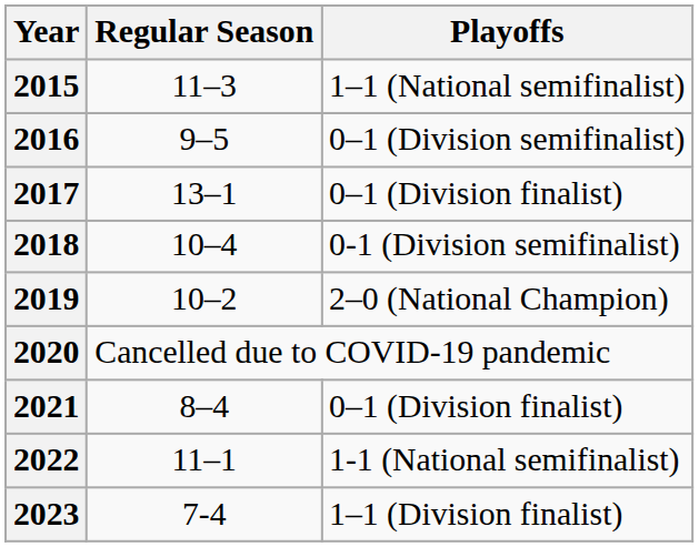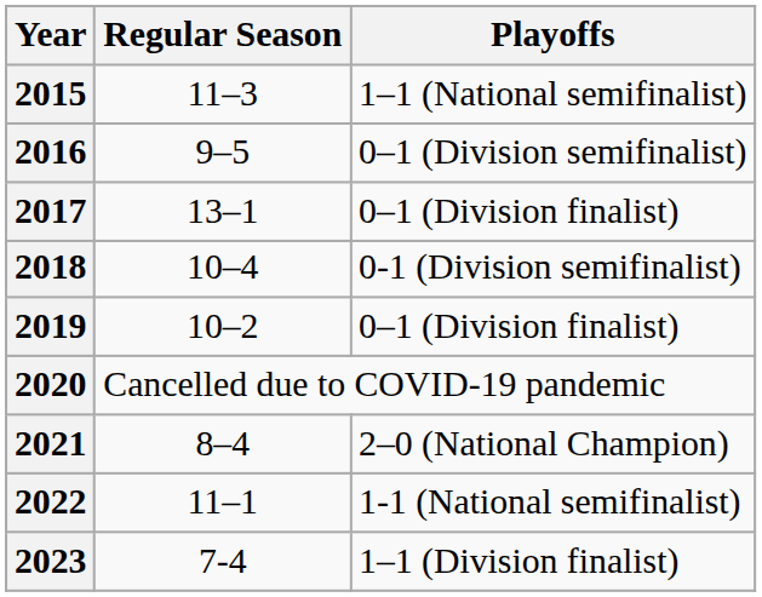 <table class="wikitable" style="font-size: 92%;" "align=center">
 <tr>
 <th scope="row">Year</th>
 <th>Regular Season</th>
 <th>Playoffs</th>
 </tr>
 <tr>
 <th>2015</th>
 <td align="center">11–3</td>
 <td>1–1 (National semifinalist)</td>
 </tr>
 <tr>
 <th>2016</th>
 <td align="center">9–5</td>
 <td>0–1 (Division semifinalist)</td>
 </tr>
 <tr>
 <th>2017</th>
 <td align="center">13–1</td>
 <td>0–1 (Division finalist)</td>
 </tr>
 <tr>
 <th>2018</th>
 <td align="Center">10–4</td>
 <td>0-1 (Division semifinalist)</td>
 </tr>
 <tr>
 <th>2019</th>
 <td align="Center">10–2</td>
-<td>2–0 (National Champion)</td>
+<td>0–1 (Division finalist)</td>
 </tr>
 <tr>
 <th>2020</th>
 <td colspan="2">Cancelled due to COVID-19 pandemic</td>
 </tr>
 <tr>
 <th>2021</th>
 <td align="center">8–4</td>
-<td>0–1 (Division finalist)</td>
+<td>2–0 (National Champion)</td>
 </tr>
 <tr>
 <th>2022</th>
 <td align="center">11–1</td>
 <td>1-1 (National semifinalist)</td>
 </tr>
 <tr>
 <th>2023</th>
 <td align="center">7-4</td>
 <td>1–1 (Division finalist)</td>
 </tr>
 </table>
